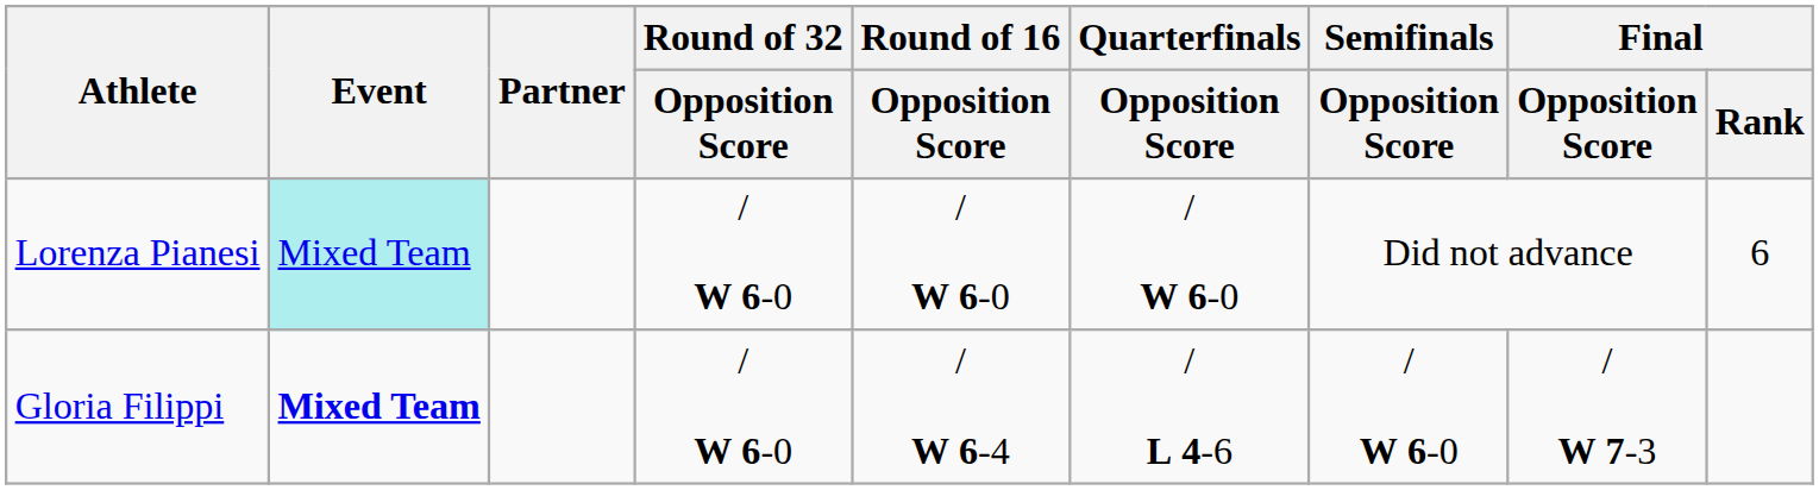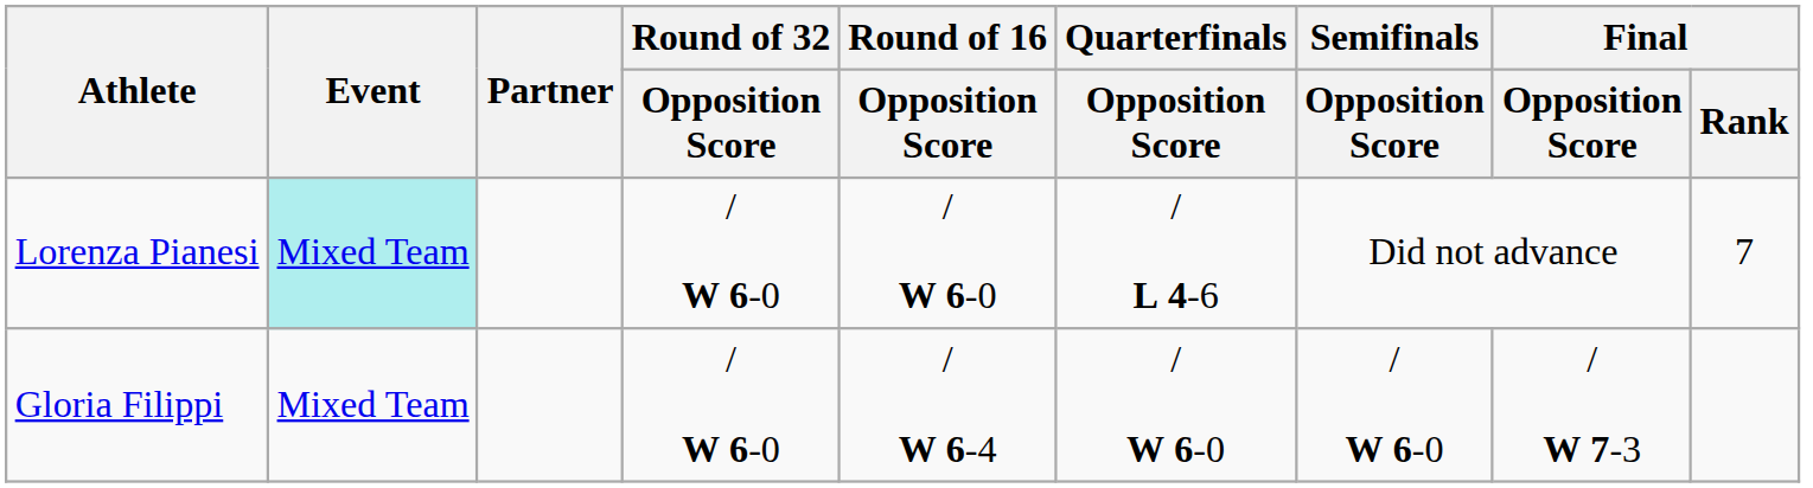 <table class="wikitable" border="1" style="font-size:90%">
 <tr>
 <th rowspan=2>Athlete</th>
 <th rowspan=2>Event</th>
 <th rowspan=2>Partner</th>
 <th>Round of 32</th>
 <th>Round of 16</th>
 <th>Quarterfinals</th>
 <th>Semifinals</th>
 <th colspan=2>Final</th>
 </tr>
 <tr>
 <th>Opposition<br>Score</th>
 <th>Opposition<br>Score</th>
 <th>Opposition<br>Score</th>
 <th>Opposition<br>Score</th>
 <th>Opposition<br>Score</th>
 <th>Rank</th>
 </tr>
 <tr>
 <td><a href='#'>Lorenza Pianesi</a></td>
 <td style="background: paleturquoise;"><a href='#'>Mixed Team</a></td>
 <td></td>
 <td align=center>/ <br>  <br> <strong>W</strong> <strong>6</strong>-0</td>
 <td align=center>/ <br>  <br> <strong>W</strong> <strong>6</strong>-0</td>
-<td align=center>/ <br>  <br> <strong>W</strong> <strong>6</strong>-0</td>
+<td align=center>/ <br>  <br> <strong>L</strong> <strong>4</strong>-6</td>
 <td colspan=2 align=center>Did not advance</td>
-<td align=center>6</td>
+<td align=center>7</td>
 </tr>
 <tr>
 <td><a href='#'>Gloria Filippi</a></td>
-<td><strong><a href='#'>Mixed Team</a></strong></td>
+<td><a href='#'>Mixed Team</a></td>
 <td></td>
 <td align=center>/ <br>  <br> <strong>W</strong> <strong>6</strong>-0</td>
 <td align=center>/ <br>  <br> <strong>W</strong> <strong>6</strong>-4</td>
-<td align=center>/ <br>  <br> <strong>L</strong> <strong>4</strong>-6</td>
+<td align=center>/ <br>  <br> <strong>W</strong> <strong>6</strong>-0</td>
 <td align=center>/ <br>  <br> <strong>W</strong> <strong>6</strong>-0</td>
 <td align=center>/ <br>  <br> <strong>W</strong> <strong>7</strong>-3</td>
 <td align=center></td>
 </tr>
 </table>
